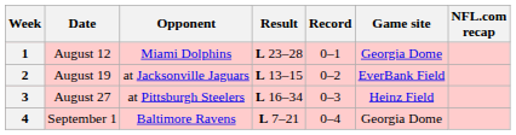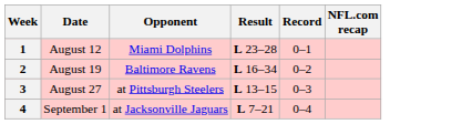 <table class="wikitable" style="align=center">
 <tr>
 <th>Week</th>
 <th>Date</th>
 <th>Opponent</th>
 <th>Result</th>
 <th>Record</th>
-<th>Game site</th>
 <th>NFL.com<br>recap</th>
 </tr>
 <tr style="background:#fcc">
 <th>1</th>
 <td style="text-align:center;">August 12</td>
 <td style="text-align:center;"><a href='#'>Miami Dolphins</a></td>
 <td style="text-align:center;"><strong>L</strong> 23–28</td>
 <td style="text-align:center;">0–1</td>
-<td style="text-align:center;"><a href='#'>Georgia Dome</a></td>
 <td style="text-align:center;"></td>
 </tr>
 <tr style="background:#fcc">
 <th>2</th>
 <td style="text-align:center;">August 19</td>
-<td style="text-align:center;">at <a href='#'>Jacksonville Jaguars</a></td>
-<td style="text-align:center;"><strong>L</strong> 13–15</td>
+<td style="text-align:center;"><a href='#'>Baltimore Ravens</a></td>
+<td style="text-align:center;"><strong>L</strong> 16–34</td>
 <td style="text-align:center;">0–2</td>
-<td style="text-align:center;"><a href='#'>EverBank Field</a></td>
 <td style="text-align:center;"></td>
 </tr>
 <tr style="background:#fcc">
 <th>3</th>
 <td style="text-align:center;">August 27</td>
 <td style="text-align:center;">at <a href='#'>Pittsburgh Steelers</a></td>
-<td style="text-align:center;"><strong>L</strong> 16–34</td>
+<td style="text-align:center;"><strong>L</strong> 13–15</td>
 <td style="text-align:center;">0–3</td>
-<td style="text-align:center;"><a href='#'>Heinz Field</a></td>
 <td style="text-align:center;"></td>
 </tr>
 <tr style="background:#fcc">
 <th>4</th>
 <td style="text-align:center;">September 1</td>
-<td style="text-align:center;"><a href='#'>Baltimore Ravens</a></td>
+<td style="text-align:center;">at <a href='#'>Jacksonville Jaguars</a></td>
 <td style="text-align:center;"><strong>L</strong> 7–21</td>
 <td style="text-align:center;">0–4</td>
-<td style="text-align:center;">Georgia Dome</td>
 <td style="text-align:center;"></td>
 </tr>
 </table>
